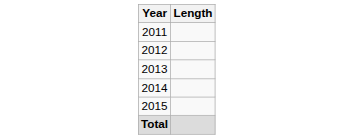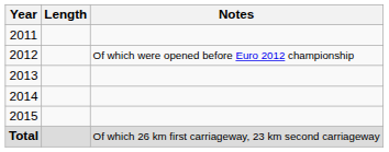 <table class="wikitable" style="text-align: center; margin-left: auto; margin-right: auto; border: none;">
 <tr>
 <th>Year</th>
 <th>Length</th>
+<th>Notes</th>
 </tr>
 <tr>
 <td>2011</td>
 <td><strong></strong></td>
+<td></td>
 </tr>
 <tr>
 <td>2012</td>
 <td><strong></strong></td>
+<td style="text-align: left;"><small>Of which  were opened before <a href='#'>Euro 2012</a> championship</small></td>
 </tr>
 <tr>
 <td>2013</td>
 <td><strong></strong></td>
+<td></td>
 </tr>
 <tr>
 <td>2014</td>
 <td><strong></strong></td>
+<td></td>
 </tr>
 <tr>
 <td>2015</td>
 <td><strong></strong></td>
+<td></td>
 </tr>
 <tr>
 <td bgcolor="#DCDCDC"><strong>Total</strong></td>
 <td bgcolor="#DCDCDC"><strong></strong></td>
+<td bgcolor="#DCDCDC" style="text-align: left;"><small>Of which 26 km first carriageway, 23 km second carriageway</small></td>
 </tr>
 </table>
